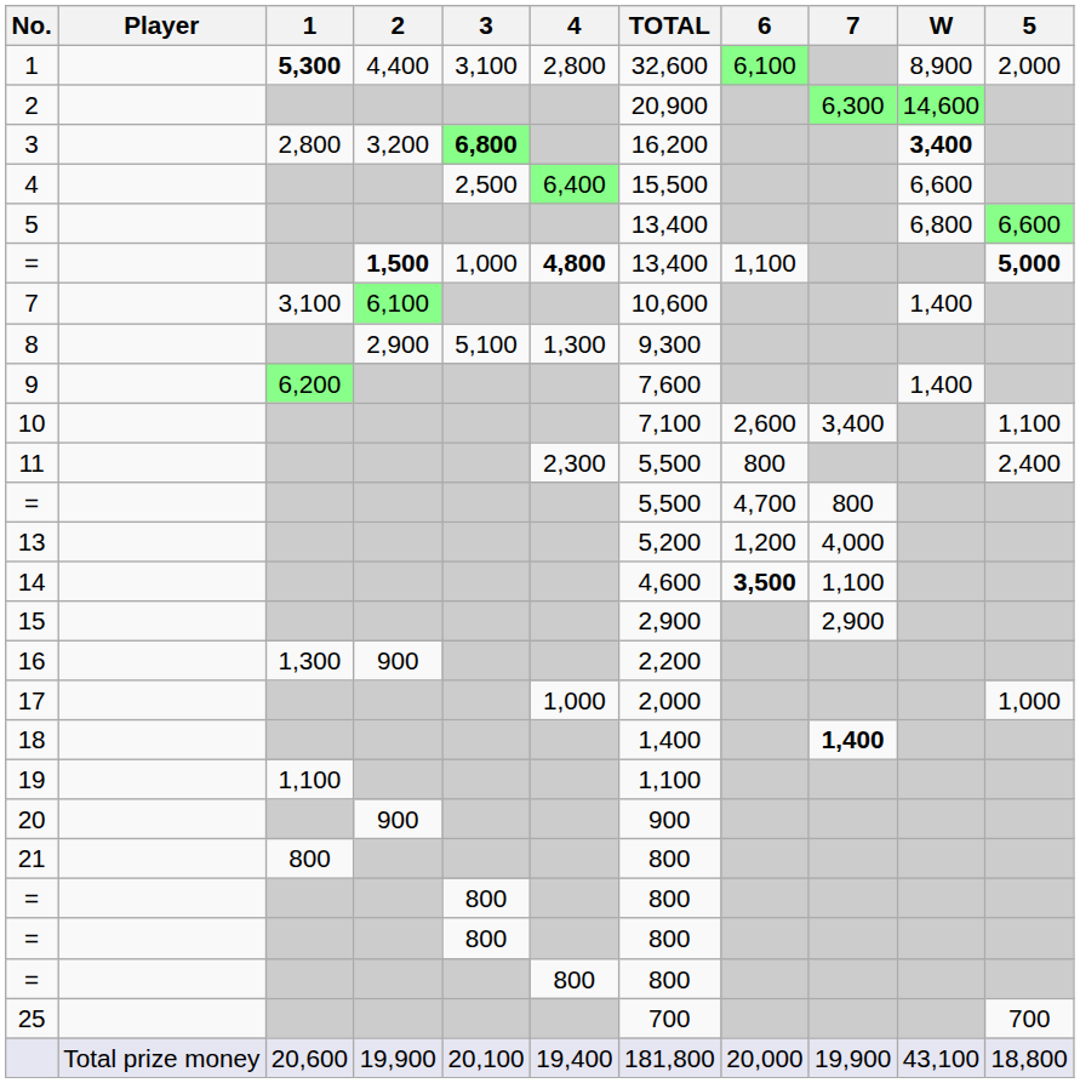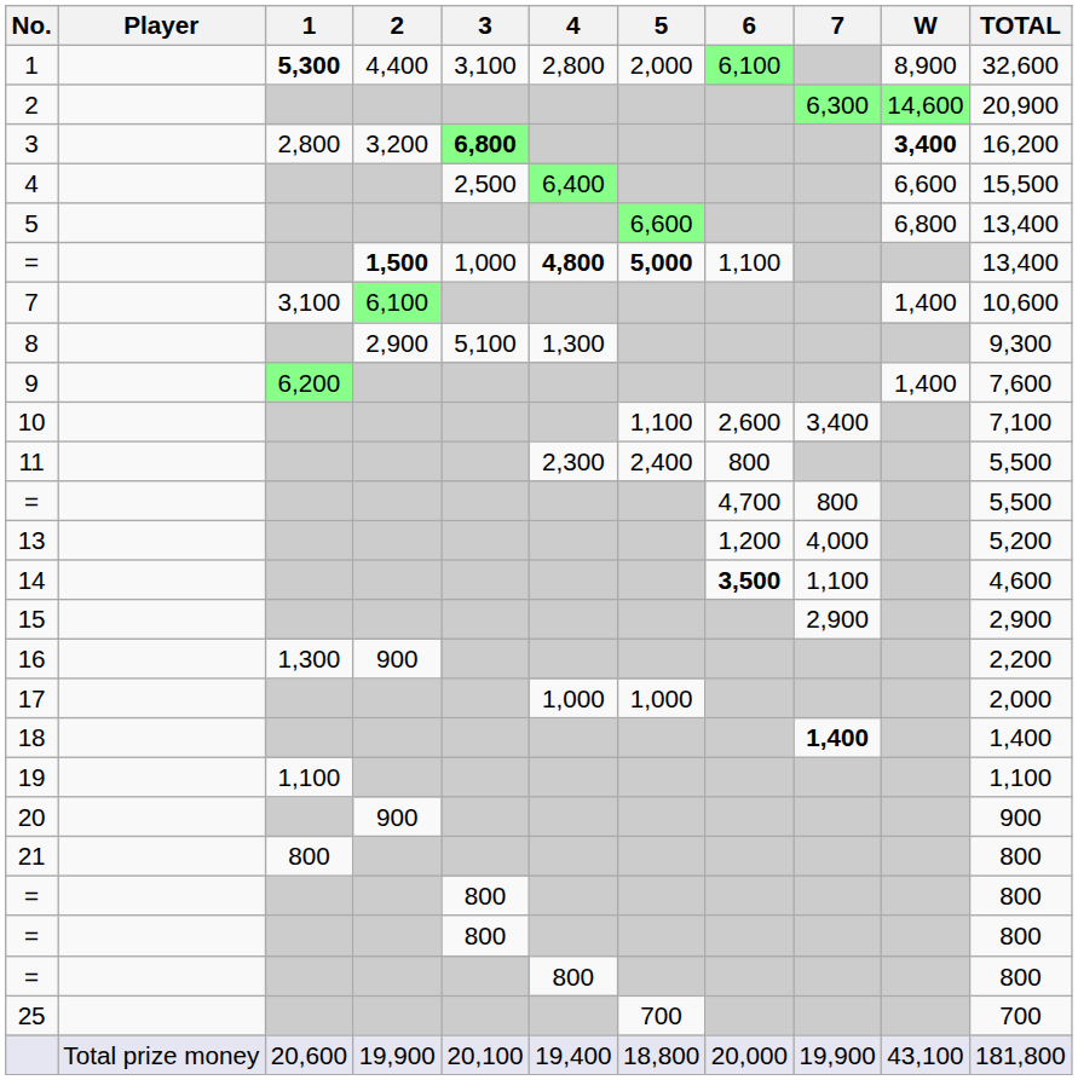 <table class="wikitable sortable" style="text-align:center;font-size:95%">
 <tr>
 <th>No.</th>
 <th>Player</th>
 <th>1</th>
 <th>2</th>
 <th>3</th>
 <th>4</th>
-<th>TOTAL</th>
+<th>5</th>
 <th>6</th>
 <th>7</th>
 <th>W</th>
-<th>5</th>
+<th>TOTAL</th>
 </tr>
 <tr>
 <td>1</td>
 <td style="text-align:left;" data-sort-value="Day, Ryan"></td>
 <td><strong>5,300</strong></td>
 <td>4,400</td>
 <td>3,100</td>
 <td>2,800</td>
-<td>32,600</td>
+<td>2,000</td>
 <td style="background:#88ff88;">6,100</td>
 <td style="background:#cccccc;"></td>
 <td>8,900</td>
-<td>2,000</td>
+<td>32,600</td>
 </tr>
 <tr>
 <td>2</td>
 <td style="text-align:left;" data-sort-value="Higgins, John"></td>
 <td style="background:#cccccc;"></td>
 <td style="background:#cccccc;"></td>
 <td style="background:#cccccc;"></td>
 <td style="background:#cccccc;"></td>
-<td>20,900</td>
+<td style="background:#cccccc;"></td>
 <td style="background:#cccccc;"></td>
 <td style="background:#88ff88;">6,300</td>
 <td style="background:#88ff88;">14,600</td>
-<td style="background:#cccccc;"></td>
+<td>20,900</td>
 </tr>
 <tr>
 <td>3</td>
 <td style="text-align:left;" data-sort-value="Davis, Mark"></td>
 <td>2,800</td>
 <td>3,200</td>
 <td style="background:#88ff88;"><strong>6,800</strong></td>
 <td style="background:#cccccc;"></td>
-<td>16,200</td>
+<td style="background:#cccccc;"></td>
 <td style="background:#cccccc;"></td>
 <td style="background:#cccccc;"></td>
 <td><strong>3,400</strong></td>
-<td style="background:#cccccc;"></td>
+<td>16,200</td>
 </tr>
 <tr>
 <td>4</td>
 <td style="text-align:left;" data-sort-value="Hawkins, Barry"></td>
 <td style="background:#cccccc;"></td>
 <td style="background:#cccccc;"></td>
 <td>2,500</td>
 <td style="background:#88ff88;">6,400</td>
-<td>15,500</td>
+<td style="background:#cccccc;"></td>
 <td style="background:#cccccc;"></td>
 <td style="background:#cccccc;"></td>
 <td>6,600</td>
-<td style="background:#cccccc;"></td>
+<td>15,500</td>
 </tr>
 <tr>
 <td>5</td>
 <td style="text-align:left;" data-sort-value="Trump, Judd"></td>
 <td style="background:#cccccc;"></td>
 <td style="background:#cccccc;"></td>
 <td style="background:#cccccc;"></td>
 <td style="background:#cccccc;"></td>
-<td>13,400</td>
+<td style="background:#88ff88;">6,600</td>
 <td style="background:#cccccc;"></td>
 <td style="background:#cccccc;"></td>
 <td>6,800</td>
-<td style="background:#88ff88;">6,600</td>
+<td>13,400</td>
 </tr>
 <tr>
 <td data-sort-value=6>=</td>
 <td style="text-align:left;" data-sort-value="Williams, Mark"></td>
 <td style="background:#cccccc;"></td>
 <td><strong>1,500</strong></td>
 <td>1,000</td>
 <td><strong>4,800</strong></td>
-<td>13,400</td>
+<td><strong>5,000</strong></td>
 <td>1,100</td>
 <td style="background:#cccccc;"></td>
 <td style="background:#cccccc;"></td>
-<td><strong>5,000</strong></td>
+<td>13,400</td>
 </tr>
 <tr>
 <td>7</td>
 <td style="text-align:left;" data-sort-value="McGill, Anthony"></td>
 <td>3,100</td>
 <td style="background:#88ff88;">6,100</td>
 <td style="background:#cccccc;"></td>
 <td style="background:#cccccc;"></td>
-<td>10,600</td>
+<td style="background:#cccccc;"></td>
 <td style="background:#cccccc;"></td>
 <td style="background:#cccccc;"></td>
 <td>1,400</td>
-<td style="background:#cccccc;"></td>
+<td>10,600</td>
 </tr>
 <tr>
 <td>8</td>
 <td style="text-align:left;" data-sort-value="Robertson, Neil"></td>
 <td style="background:#cccccc;"></td>
 <td>2,900</td>
 <td>5,100</td>
 <td>1,300</td>
-<td>9,300</td>
 <td style="background:#cccccc;"></td>
 <td style="background:#cccccc;"></td>
 <td style="background:#cccccc;"></td>
 <td style="background:#cccccc;"></td>
+<td>9,300</td>
 </tr>
 <tr>
 <td>9</td>
 <td style="text-align:left;" data-sort-value="Gilbert, David"></td>
 <td style="background:#88ff88;">6,200</td>
 <td style="background:#cccccc;"></td>
 <td style="background:#cccccc;"></td>
 <td style="background:#cccccc;"></td>
-<td>7,600</td>
+<td style="background:#cccccc;"></td>
 <td style="background:#cccccc;"></td>
 <td style="background:#cccccc;"></td>
 <td>1,400</td>
-<td style="background:#cccccc;"></td>
+<td>7,600</td>
 </tr>
 <tr>
 <td>10</td>
 <td style="text-align:left;" data-sort-value="Bingham, Stuart"></td>
 <td style="background:#cccccc;"></td>
 <td style="background:#cccccc;"></td>
 <td style="background:#cccccc;"></td>
 <td style="background:#cccccc;"></td>
-<td>7,100</td>
+<td>1,100</td>
 <td>2,600</td>
 <td>3,400</td>
 <td style="background:#cccccc;"></td>
-<td>1,100</td>
+<td>7,100</td>
 </tr>
 <tr>
 <td>11</td>
 <td style="text-align:left;" data-sort-value="Murphy, Shaun"></td>
 <td style="background:#cccccc;"></td>
 <td style="background:#cccccc;"></td>
 <td style="background:#cccccc;"></td>
 <td>2,300</td>
-<td>5,500</td>
+<td>2,400</td>
 <td>800</td>
 <td style="background:#cccccc;"></td>
 <td style="background:#cccccc;"></td>
-<td>2,400</td>
+<td>5,500</td>
 </tr>
 <tr>
 <td data-sort-value=12>=</td>
 <td style="text-align:left;" data-sort-value="Gould, Martin"></td>
 <td style="background:#cccccc;"></td>
 <td style="background:#cccccc;"></td>
 <td style="background:#cccccc;"></td>
 <td style="background:#cccccc;"></td>
-<td>5,500</td>
+<td style="background:#cccccc;"></td>
 <td>4,700</td>
 <td>800</td>
 <td style="background:#cccccc;"></td>
-<td style="background:#cccccc;"></td>
+<td>5,500</td>
 </tr>
 <tr>
 <td>13</td>
 <td style="text-align:left;" data-sort-value="Selby, Mark"></td>
 <td style="background:#cccccc;"></td>
 <td style="background:#cccccc;"></td>
 <td style="background:#cccccc;"></td>
 <td style="background:#cccccc;"></td>
-<td>5,200</td>
+<td style="background:#cccccc;"></td>
 <td>1,200</td>
 <td>4,000</td>
 <td style="background:#cccccc;"></td>
-<td style="background:#cccccc;"></td>
+<td>5,200</td>
 </tr>
 <tr>
 <td>14</td>
 <td style="text-align:left;" data-sort-value="Walden, Ricky"></td>
 <td style="background:#cccccc;"></td>
 <td style="background:#cccccc;"></td>
 <td style="background:#cccccc;"></td>
 <td style="background:#cccccc;"></td>
-<td>4,600</td>
+<td style="background:#cccccc;"></td>
 <td><strong>3,500</strong></td>
 <td>1,100</td>
 <td style="background:#cccccc;"></td>
-<td style="background:#cccccc;"></td>
+<td>4,600</td>
 </tr>
 <tr>
 <td>15</td>
 <td style="text-align:left;" data-sort-value="Holt, Michael"></td>
 <td style="background:#cccccc;"></td>
 <td style="background:#cccccc;"></td>
 <td style="background:#cccccc;"></td>
 <td style="background:#cccccc;"></td>
+<td style="background:#cccccc;"></td>
+<td style="background:#cccccc;"></td>
 <td>2,900</td>
 <td style="background:#cccccc;"></td>
 <td>2,900</td>
-<td style="background:#cccccc;"></td>
-<td style="background:#cccccc;"></td>
 </tr>
 <tr>
 <td>16</td>
 <td style="text-align:left;" data-sort-value="Selt, Matthew"></td>
 <td>1,300</td>
 <td>900</td>
 <td style="background:#cccccc;"></td>
 <td style="background:#cccccc;"></td>
-<td>2,200</td>
 <td style="background:#cccccc;"></td>
 <td style="background:#cccccc;"></td>
 <td style="background:#cccccc;"></td>
 <td style="background:#cccccc;"></td>
+<td>2,200</td>
 </tr>
 <tr>
 <td>17</td>
 <td style="text-align:left;" data-sort-value="Wilson, Kyren"></td>
 <td style="background:#cccccc;"></td>
 <td style="background:#cccccc;"></td>
 <td style="background:#cccccc;"></td>
 <td>1,000</td>
-<td>2,000</td>
+<td>1,000</td>
 <td style="background:#cccccc;"></td>
 <td style="background:#cccccc;"></td>
 <td style="background:#cccccc;"></td>
-<td>1,000</td>
+<td>2,000</td>
 </tr>
 <tr>
 <td>18</td>
 <td style="text-align:left;" data-sort-value="Dott, Graeme"></td>
 <td style="background:#cccccc;"></td>
 <td style="background:#cccccc;"></td>
 <td style="background:#cccccc;"></td>
 <td style="background:#cccccc;"></td>
-<td>1,400</td>
+<td style="background:#cccccc;"></td>
 <td style="background:#cccccc;"></td>
 <td><strong>1,400</strong></td>
 <td style="background:#cccccc;"></td>
-<td style="background:#cccccc;"></td>
+<td>1,400</td>
 </tr>
 <tr>
 <td>19</td>
 <td style="text-align:left;" data-sort-value="Woollaston, Ben"></td>
 <td>1,100</td>
 <td style="background:#cccccc;"></td>
 <td style="background:#cccccc;"></td>
 <td style="background:#cccccc;"></td>
-<td>1,100</td>
 <td style="background:#cccccc;"></td>
 <td style="background:#cccccc;"></td>
 <td style="background:#cccccc;"></td>
 <td style="background:#cccccc;"></td>
+<td>1,100</td>
 </tr>
 <tr>
 <td>20</td>
 <td style="text-align:left;" data-sort-value="White, Michael"></td>
 <td style="background:#cccccc;"></td>
 <td>900</td>
 <td style="background:#cccccc;"></td>
 <td style="background:#cccccc;"></td>
-<td>900</td>
 <td style="background:#cccccc;"></td>
 <td style="background:#cccccc;"></td>
 <td style="background:#cccccc;"></td>
 <td style="background:#cccccc;"></td>
+<td>900</td>
 </tr>
 <tr>
 <td>21</td>
 <td style="text-align:left;" data-sort-value="Milkins, Robert"></td>
 <td>800</td>
 <td style="background:#cccccc;"></td>
 <td style="background:#cccccc;"></td>
 <td style="background:#cccccc;"></td>
-<td>800</td>
 <td style="background:#cccccc;"></td>
 <td style="background:#cccccc;"></td>
 <td style="background:#cccccc;"></td>
 <td style="background:#cccccc;"></td>
+<td>800</td>
 </tr>
 <tr>
 <td data-sort-value=22>=</td>
 <td style="text-align:left;" data-sort-value="Carter, Ali"></td>
 <td style="background:#cccccc;"></td>
 <td style="background:#cccccc;"></td>
 <td>800</td>
 <td style="background:#cccccc;"></td>
-<td>800</td>
 <td style="background:#cccccc;"></td>
 <td style="background:#cccccc;"></td>
 <td style="background:#cccccc;"></td>
 <td style="background:#cccccc;"></td>
+<td>800</td>
 </tr>
 <tr>
 <td data-sort-value=23>=</td>
 <td style="text-align:left;" data-sort-value="Perry, Joe"></td>
 <td style="background:#cccccc;"></td>
 <td style="background:#cccccc;"></td>
 <td>800</td>
 <td style="background:#cccccc;"></td>
-<td>800</td>
 <td style="background:#cccccc;"></td>
 <td style="background:#cccccc;"></td>
 <td style="background:#cccccc;"></td>
 <td style="background:#cccccc;"></td>
+<td>800</td>
 </tr>
 <tr>
 <td data-sort-value=24>=</td>
 <td style="text-align:left;" data-sort-value="Allen, Mark"></td>
 <td style="background:#cccccc;"></td>
 <td style="background:#cccccc;"></td>
 <td style="background:#cccccc;"></td>
 <td>800</td>
-<td>800</td>
 <td style="background:#cccccc;"></td>
 <td style="background:#cccccc;"></td>
 <td style="background:#cccccc;"></td>
 <td style="background:#cccccc;"></td>
+<td>800</td>
 </tr>
 <tr>
 <td>25</td>
 <td style="text-align:left;" data-sort-value="Liang, Wenbo"></td>
 <td style="background:#cccccc;"></td>
 <td style="background:#cccccc;"></td>
 <td style="background:#cccccc;"></td>
 <td style="background:#cccccc;"></td>
 <td>700</td>
 <td style="background:#cccccc;"></td>
 <td style="background:#cccccc;"></td>
 <td style="background:#cccccc;"></td>
 <td>700</td>
 </tr>
 <tr class=sortbottom>
 <td style="background:#e6e6f2;"></td>
 <td style="text-align:centre; background:#e6e6f2;">Total prize money</td>
 <td style="background:#e6e6f2;">20,600</td>
 <td style="background:#e6e6f2;">19,900</td>
 <td style="background:#e6e6f2;">20,100</td>
 <td style="background:#e6e6f2;">19,400</td>
-<td style="background:#e6e6f2;">181,800</td>
+<td style="background:#e6e6f2;">18,800</td>
 <td style="background:#e6e6f2;">20,000</td>
 <td style="background:#e6e6f2;">19,900</td>
 <td style="background:#e6e6f2;">43,100</td>
-<td style="background:#e6e6f2;">18,800</td>
+<td style="background:#e6e6f2;">181,800</td>
 </tr>
 </table>
